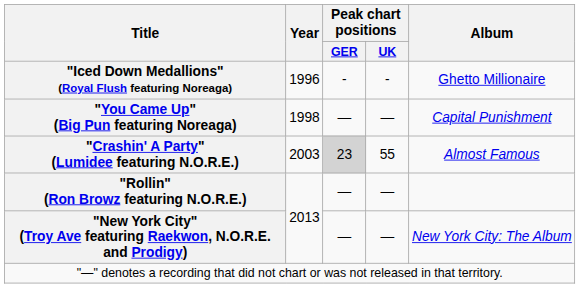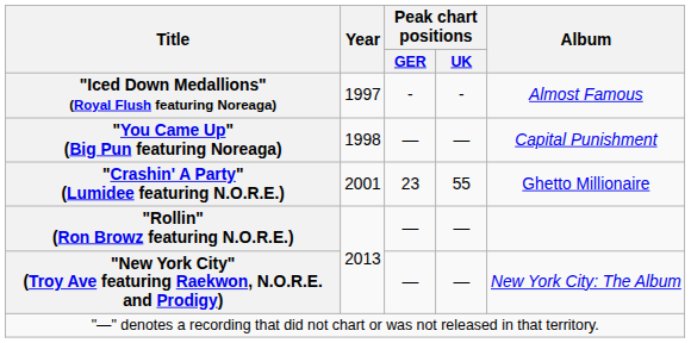 <table class="wikitable plainrowheaders" style="text-align:center;">
 <tr>
 <th scope="col" rowspan="2" style="width:20em;">Title</th>
 <th scope="col" rowspan="2">Year</th>
 <th scope="col" colspan="2">Peak chart positions</th>
 <th scope="col" rowspan="2">Album</th>
 </tr>
 <tr>
 <th style="width:3em;font-size:90%;"><a href='#'>GER</a></th>
 <th style="width:3em;font-size:90%;"><a href='#'>UK</a></th>
 </tr>
 <tr>
 <th>"Iced Down Medallions"<br><small>(<a href='#'>Royal Flush</a> featuring Noreaga)</small></th>
-<td>1996</td>
+<td>1997</td>
 <td>-</td>
 <td>-</td>
-<td><a href='#'>Ghetto Millionaire</a></td>
+<td><em><a href='#'>Almost Famous</a></em></td>
 </tr>
 <tr>
 <th scope="row">"<a href='#'>You Came Up</a>"<br><span>(<a href='#'>Big Pun</a> featuring Noreaga)</span></th>
 <td>1998</td>
 <td>—</td>
 <td>—</td>
 <td><em><a href='#'>Capital Punishment</a></em></td>
 </tr>
 <tr>
 <th scope="row">"<a href='#'>Crashin' A Party</a>"<br><span>(<a href='#'>Lumidee</a> featuring N.O.R.E.)</span></th>
-<td>2003</td>
-<td style="background: lightgrey;">23</td>
+<td>2001</td>
+<td>23</td>
 <td>55</td>
-<td><em><a href='#'>Almost Famous</a></em></td>
+<td><a href='#'>Ghetto Millionaire</a></td>
 </tr>
 <tr>
 <th scope="row">"Rollin"<br><span>(<a href='#'>Ron Browz</a> featuring N.O.R.E.)</span></th>
 <td rowspan="2">2013</td>
 <td>—</td>
 <td>—</td>
 <td></td>
 </tr>
 <tr>
 <th scope="row">"New York City"<br><span>(<a href='#'>Troy Ave</a> featuring <a href='#'>Raekwon</a>, N.O.R.E. and <a href='#'>Prodigy</a>)</span></th>
 <td>—</td>
 <td>—</td>
 <td rowspan="1"><em><a href='#'>New York City: The Album</a></em></td>
 </tr>
 <tr>
 <td colspan="8" style="font-size:90%">"—" denotes a recording that did not chart or was not released in that territory.</td>
 </tr>
 </table>
